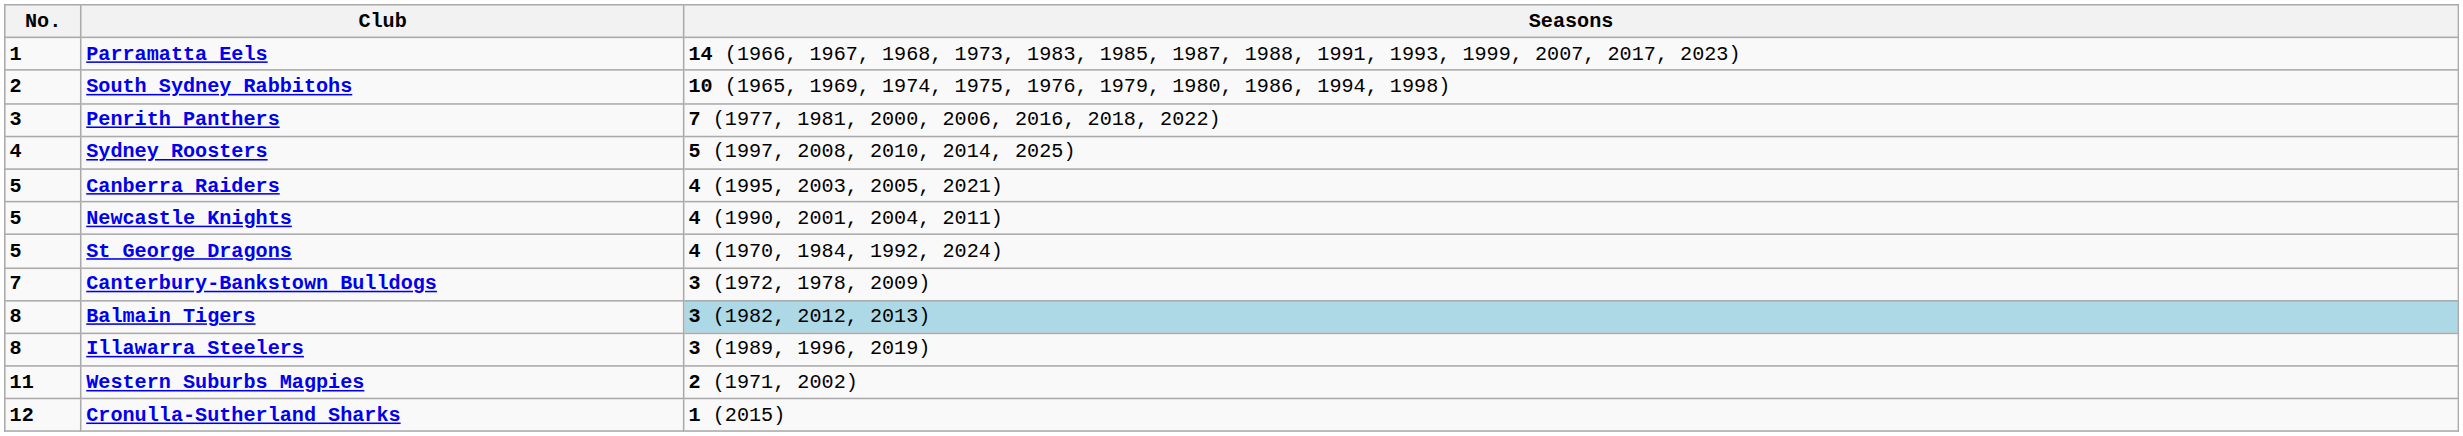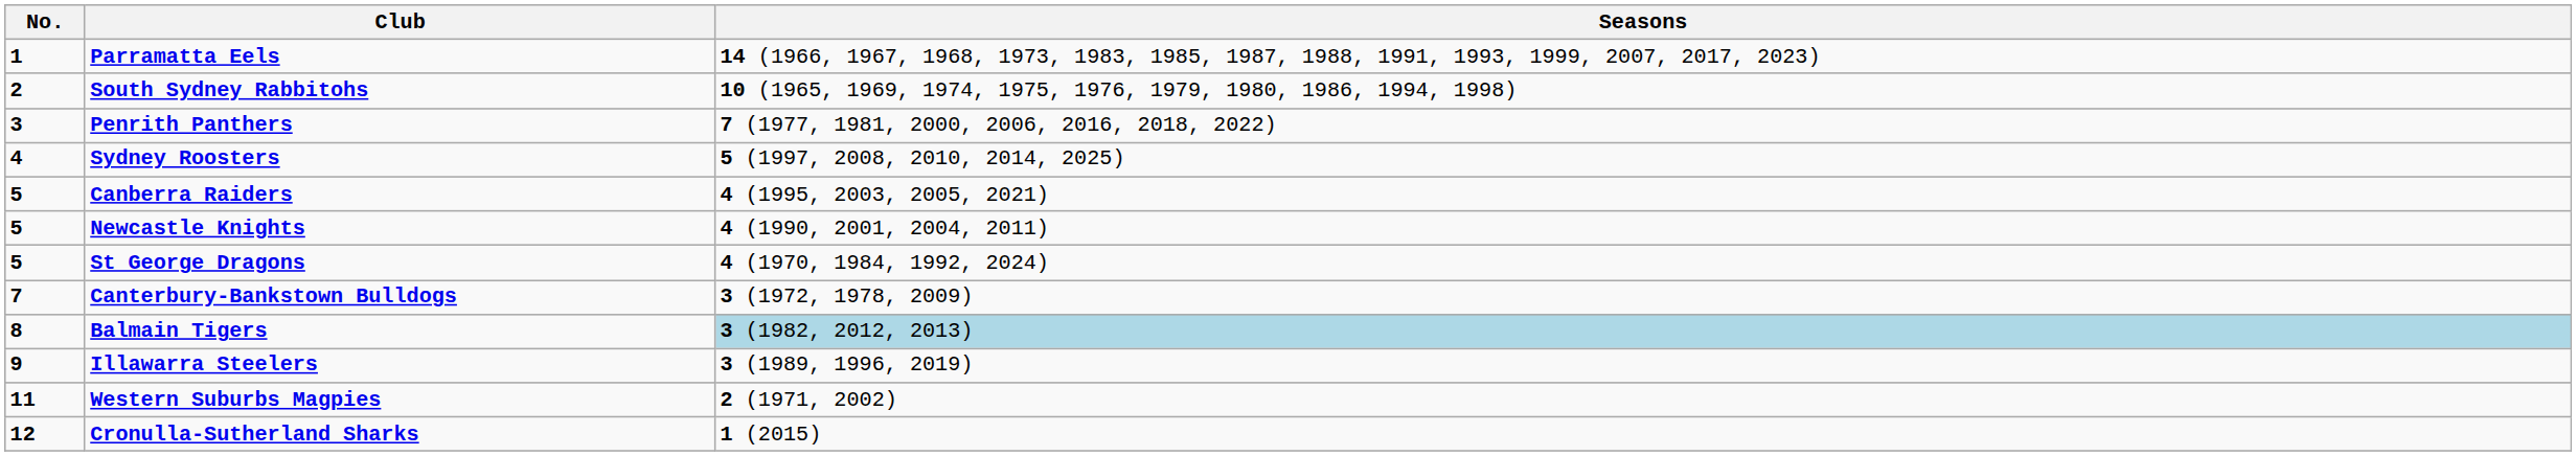 <table class="wikitable" width="100%">
 <tr>
 <th>No.</th>
 <th>Club</th>
 <th>Seasons</th>
 </tr>
 <tr>
 <td><strong>1</strong></td>
 <td><strong> <a href='#'>Parramatta Eels</a></strong></td>
 <td><strong> 14</strong> (1966, 1967, 1968, 1973, 1983, 1985, 1987, 1988, 1991, 1993, 1999, 2007, 2017, 2023)</td>
 </tr>
 <tr>
 <td><strong>2</strong></td>
 <td><strong> <a href='#'>South Sydney Rabbitohs</a></strong></td>
 <td><strong>10</strong> (1965, 1969, 1974, 1975, 1976, 1979, 1980, 1986, 1994, 1998)</td>
 </tr>
 <tr>
 <td><strong>3</strong></td>
 <td><strong> <a href='#'>Penrith Panthers</a></strong></td>
 <td><strong>7</strong> (1977, 1981, 2000, 2006, 2016, 2018, 2022)</td>
 </tr>
 <tr>
 <td><strong>4</strong></td>
 <td> <strong><a href='#'>Sydney Roosters</a></strong></td>
 <td><strong>5</strong> (1997, 2008, 2010, 2014, 2025)</td>
 </tr>
 <tr>
 <td><strong>5</strong></td>
 <td><strong> <a href='#'>Canberra Raiders</a></strong></td>
 <td><strong>4</strong> (1995, 2003, 2005, 2021)</td>
 </tr>
 <tr>
 <td><strong>5</strong></td>
 <td><strong> <a href='#'>Newcastle Knights</a></strong></td>
 <td><strong>4</strong> (1990, 2001, 2004, 2011)</td>
 </tr>
 <tr>
 <td><strong>5</strong></td>
 <td><strong> <a href='#'>St George Dragons</a></strong></td>
 <td><strong>4</strong> (1970, 1984, 1992, 2024)</td>
 </tr>
 <tr>
 <td><strong>7</strong></td>
 <td><strong> <a href='#'>Canterbury-Bankstown Bulldogs</a></strong></td>
 <td><strong>3</strong> (1972, 1978, 2009)</td>
 </tr>
 <tr>
 <td><strong>8</strong></td>
 <td><strong> <a href='#'>Balmain Tigers</a></strong></td>
 <td style="background: lightblue;"><strong>3</strong> (1982, 2012, 2013)</td>
 </tr>
 <tr>
-<td><strong>8</strong></td>
+<td><strong>9</strong></td>
 <td><strong> <a href='#'>Illawarra Steelers</a></strong></td>
 <td><strong>3</strong> (1989, 1996, 2019)</td>
 </tr>
 <tr>
 <td><strong>11</strong></td>
 <td><strong> <a href='#'>Western Suburbs Magpies</a></strong></td>
 <td><strong>2</strong> (1971, 2002)</td>
 </tr>
 <tr>
 <td><strong>12</strong></td>
 <td><strong> <a href='#'>Cronulla-Sutherland Sharks</a></strong></td>
 <td><strong>1</strong> (2015)</td>
 </tr>
 </table>
